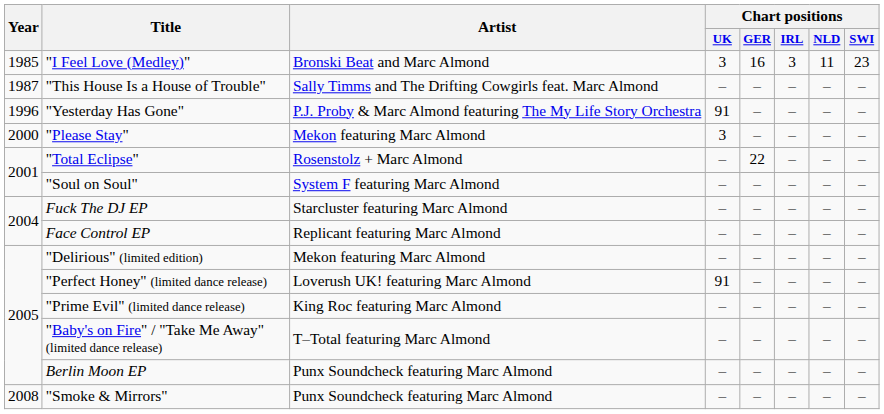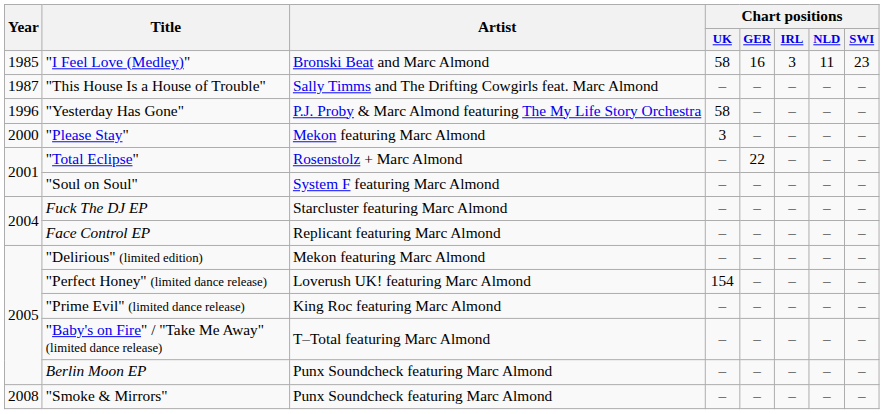 <table class="wikitable" style=text-align:center;>
 <tr>
 <th rowspan="2">Year</th>
 <th rowspan="2" style="width:250px;">Title</th>
 <th rowspan="2">Artist</th>
 <th colspan="5">Chart positions</th>
 </tr>
 <tr style="font-size:smaller;">
 <th style="width:30px;"><a href='#'>UK</a></th>
 <th style="width:30px;"><a href='#'>GER</a></th>
 <th style="width:30px;"><a href='#'>IRL</a></th>
 <th style="width:30px;"><a href='#'>NLD</a></th>
 <th style="width:30px;"><a href='#'>SWI</a></th>
 </tr>
 <tr>
 <td>1985</td>
 <td style="text-align:left;">"<a href='#'>I Feel Love (Medley)</a>"</td>
 <td style="text-align:left;"><a href='#'>Bronski Beat</a> and Marc Almond</td>
-<td>3 <br></td>
+<td>58 <br></td>
 <td>16 <br></td>
 <td>3 <br></td>
 <td>11 <br></td>
 <td>23 <br></td>
 </tr>
 <tr>
 <td>1987</td>
 <td style="text-align:left;">"This House Is a House of Trouble"</td>
 <td style="text-align:left;"><a href='#'>Sally Timms</a> and The Drifting Cowgirls feat. Marc Almond</td>
 <td>–</td>
 <td>–</td>
 <td>–</td>
 <td>–</td>
 <td>–</td>
 </tr>
 <tr>
 <td>1996</td>
 <td style="text-align:left;">"Yesterday Has Gone"</td>
 <td style="text-align:left;"><a href='#'>P.J. Proby</a> & Marc Almond featuring <a href='#'>The My Life Story Orchestra</a></td>
-<td>91 <br></td>
+<td>58 <br></td>
 <td>–</td>
 <td>–</td>
 <td>–</td>
 <td>–</td>
 </tr>
 <tr>
 <td>2000</td>
 <td style="text-align:left;">"<a href='#'>Please Stay</a>"</td>
 <td style="text-align:left;"><a href='#'>Mekon</a> featuring Marc Almond</td>
 <td>3 <br></td>
 <td>–</td>
 <td>–</td>
 <td>–</td>
 <td>–</td>
 </tr>
 <tr>
 <td rowspan="2">2001</td>
 <td style="text-align:left;">"<a href='#'>Total Eclipse</a>"</td>
 <td style="text-align:left;"><a href='#'>Rosenstolz</a> + Marc Almond</td>
 <td>–</td>
 <td>22 <br></td>
 <td>–</td>
 <td>–</td>
 <td>–</td>
 </tr>
 <tr>
 <td style="text-align:left;">"Soul on Soul"</td>
 <td style="text-align:left;"><a href='#'>System F</a> featuring Marc Almond</td>
 <td>–</td>
 <td>–</td>
 <td>–</td>
 <td>–</td>
 <td>–</td>
 </tr>
 <tr>
 <td rowspan="2">2004</td>
 <td style="text-align:left;"><em>Fuck The DJ EP</em></td>
 <td style="text-align:left;">Starcluster featuring Marc Almond</td>
 <td>–</td>
 <td>–</td>
 <td>–</td>
 <td>–</td>
 <td>–</td>
 </tr>
 <tr>
 <td style="text-align:left;"><em>Face Control EP</em></td>
 <td style="text-align:left;">Replicant featuring Marc Almond</td>
 <td>–</td>
 <td>–</td>
 <td>–</td>
 <td>–</td>
 <td>–</td>
 </tr>
 <tr>
 <td rowspan="5">2005</td>
 <td style="text-align:left;">"Delirious" <small>(limited edition)</small></td>
 <td style="text-align:left;">Mekon featuring Marc Almond</td>
 <td>–</td>
 <td>–</td>
 <td>–</td>
 <td>–</td>
 <td>–</td>
 </tr>
 <tr>
 <td style="text-align:left;">"Perfect Honey" <small>(limited dance release)</small></td>
 <td style="text-align:left;">Loverush UK! featuring Marc Almond</td>
-<td>91 <br></td>
+<td>154 <br></td>
 <td>–</td>
 <td>–</td>
 <td>–</td>
 <td>–</td>
 </tr>
 <tr>
 <td style="text-align:left;">"Prime Evil" <small>(limited dance release)</small></td>
 <td style="text-align:left;">King Roc featuring Marc Almond</td>
 <td>–</td>
 <td>–</td>
 <td>–</td>
 <td>–</td>
 <td>–</td>
 </tr>
 <tr>
 <td style="text-align:left;">"<a href='#'>Baby's on Fire</a>" / "Take Me Away" <small>(limited dance release)</small></td>
 <td style="text-align:left;">T–Total featuring Marc Almond</td>
 <td>–</td>
 <td>–</td>
 <td>–</td>
 <td>–</td>
 <td>–</td>
 </tr>
 <tr>
 <td style="text-align:left;"><em>Berlin Moon EP</em></td>
 <td style="text-align:left;">Punx Soundcheck featuring Marc Almond</td>
 <td>–</td>
 <td>–</td>
 <td>–</td>
 <td>–</td>
 <td>–</td>
 </tr>
 <tr>
 <td>2008</td>
 <td style="text-align:left;">"Smoke & Mirrors"</td>
 <td style="text-align:left;">Punx Soundcheck featuring Marc Almond</td>
 <td>–</td>
 <td>–</td>
 <td>–</td>
 <td>–</td>
 <td>–</td>
 </tr>
 </table>
